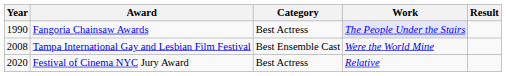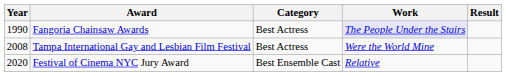 <table class="wikitable">
 <tr>
 <th>Year</th>
 <th>Award</th>
 <th>Category</th>
 <th>Work</th>
 <th>Result</th>
 </tr>
 <tr>
 <td>1990</td>
 <td><a href='#'>Fangoria Chainsaw Awards</a></td>
 <td>Best Actress</td>
 <td style="background: lavender;"><em><a href='#'>The People Under the Stairs</a></em></td>
 <td></td>
 </tr>
 <tr>
 <td>2008</td>
 <td><a href='#'>Tampa International Gay and Lesbian Film Festival</a></td>
-<td>Best Ensemble Cast</td>
+<td>Best Actress</td>
 <td><em><a href='#'>Were the World Mine</a></em></td>
 <td></td>
 </tr>
 <tr>
 <td>2020</td>
 <td><a href='#'>Festival of Cinema NYC</a> Jury Award</td>
-<td>Best Actress</td>
+<td>Best Ensemble Cast</td>
 <td><a href='#'><em>Relative</em></a></td>
 <td></td>
 </tr>
 </table>
